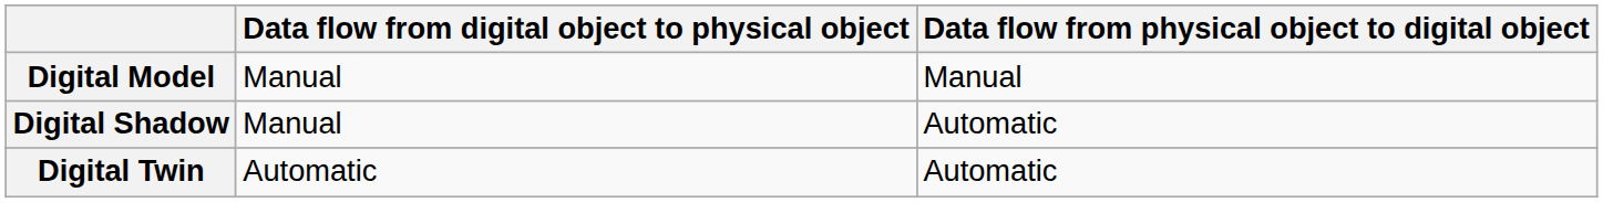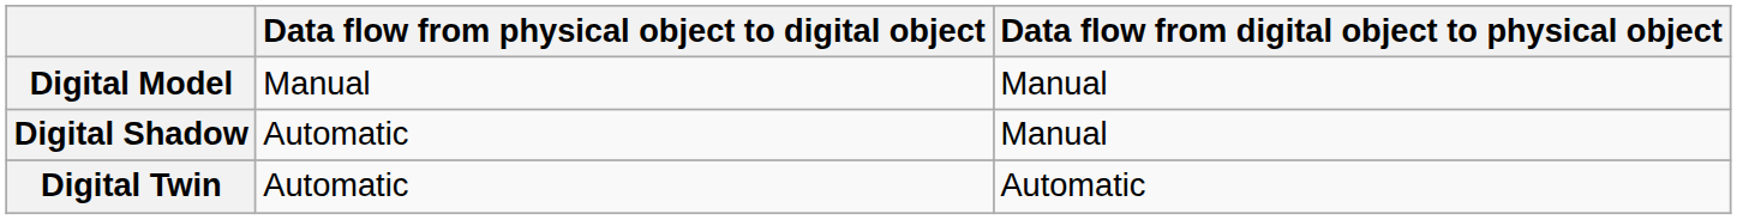 <table class="wikitable" style="margin-left: auto; margin-right: auto; border: none;">
 <tr>
 <th></th>
+<th>Data flow from physical object to digital object</th>
 <th>Data flow from digital object to physical object</th>
-<th>Data flow from physical object to digital object</th>
 </tr>
 <tr>
 <th>Digital Model</th>
 <td>Manual</td>
 <td>Manual</td>
 </tr>
 <tr>
 <th>Digital Shadow</th>
+<td>Automatic</td>
 <td>Manual</td>
-<td>Automatic</td>
 </tr>
 <tr>
 <th>Digital Twin</th>
 <td>Automatic</td>
 <td>Automatic</td>
 </tr>
 </table>
